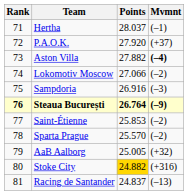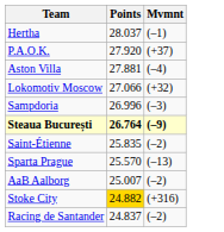 <table class="wikitable" style="text-align: center;">
 <tr>
-<th>Rank</th>
 <th>Team</th>
 <th>Points</th>
 <th>Mvmnt</th>
 </tr>
 <tr>
-<td>71</td>
 <td align=left> <a href='#'>Hertha</a></td>
 <td align=left>28.037</td>
 <td align=left> (–1)</td>
 </tr>
 <tr>
-<td>72</td>
 <td align=left> <a href='#'>P.A.O.K.</a></td>
 <td align=left>27.920</td>
 <td align=left> (+37)</td>
 </tr>
 <tr>
-<td>73</td>
 <td align=left> <a href='#'>Aston Villa</a></td>
-<td align=left>27.882</td>
-<td align=left><strong> (–4)</strong></td>
+<td align=left>27.881</td>
+<td align=left> (–4)</td>
 </tr>
 <tr>
-<td>74</td>
 <td align=left> <a href='#'>Lokomotiv Moscow</a></td>
 <td align=left>27.066</td>
-<td align=left> (–2)</td>
+<td align=left> (+32)</td>
 </tr>
 <tr>
-<td>75</td>
 <td align=left> <a href='#'>Sampdoria</a></td>
-<td align=left>26.916</td>
+<td align=left>26.996</td>
 <td align=left> (–3)</td>
 </tr>
 <tr style="background:#ffc;">
-<td><strong>76</strong></td>
 <td align=left> <strong>Steaua București</strong></td>
 <td align=left><strong>26.764</strong></td>
 <td align=left> <strong>(–9)</strong></td>
 </tr>
 <tr>
-<td>77</td>
 <td align=left> <a href='#'>Saint-Étienne</a></td>
-<td align=left>25.853</td>
+<td align=left>25.835</td>
 <td align=left> (–2)</td>
 </tr>
 <tr>
-<td>78</td>
 <td align=left> <a href='#'>Sparta Prague</a></td>
 <td align=left>25.570</td>
+<td align=left> (–13)</td>
+</tr>
+<tr>
+<td align=left> <a href='#'>AaB Aalborg</a></td>
+<td align=left>25.007</td>
 <td align=left> (–2)</td>
 </tr>
 <tr>
-<td>79</td>
-<td align=left> <a href='#'>AaB Aalborg</a></td>
-<td align=left>25.005</td>
-<td align=left> (+32)</td>
-</tr>
-<tr>
-<td>80</td>
 <td align=left> <a href='#'>Stoke City</a></td>
 <td align=left style="background: gold;">24.882</td>
 <td align=left> (+316)</td>
 </tr>
 <tr>
-<td>81</td>
 <td align=left> <a href='#'>Racing de Santander</a></td>
 <td align=left>24.837</td>
-<td align=left> (–13)</td>
+<td align=left> (–2)</td>
 </tr>
 </table>
